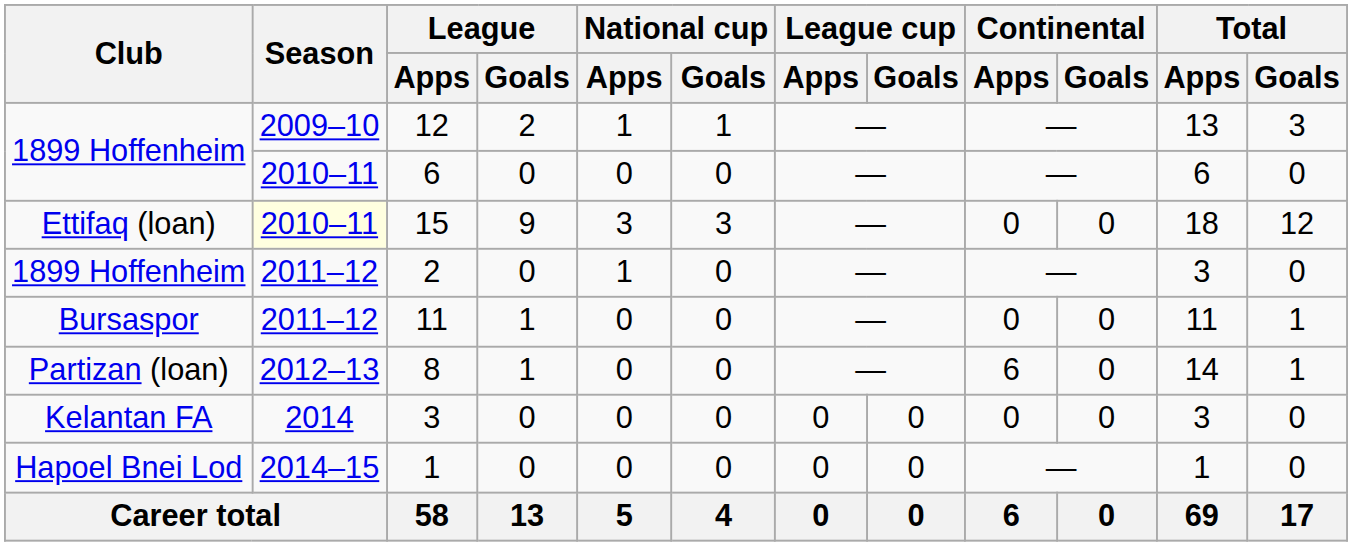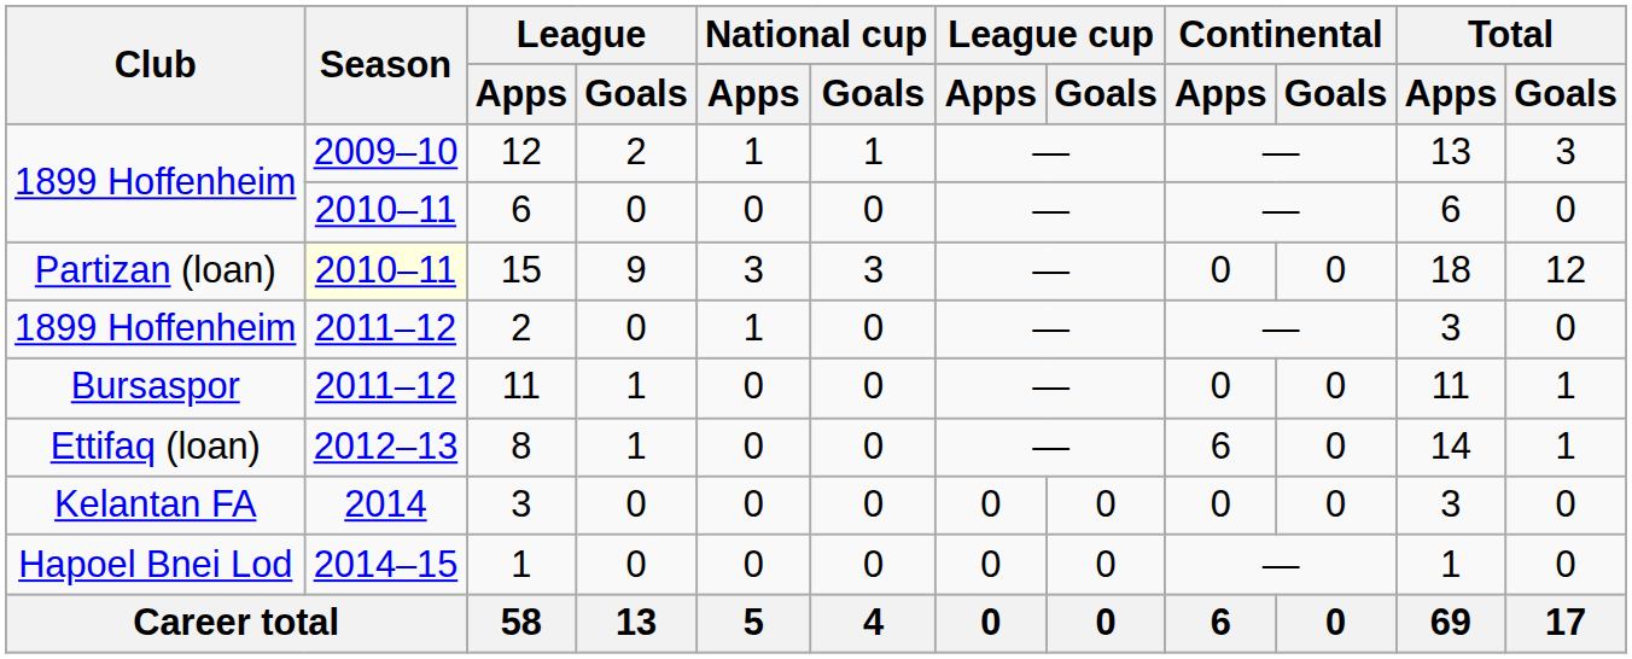 <table class="wikitable" style="text-align:center">
 <tr>
 <th rowspan="2">Club</th>
 <th rowspan="2">Season</th>
 <th colspan="2">League</th>
 <th colspan="2">National cup</th>
 <th colspan="2">League cup</th>
 <th colspan="2">Continental</th>
 <th colspan="2">Total</th>
 </tr>
 <tr>
 <th>Apps</th>
 <th>Goals</th>
 <th>Apps</th>
 <th>Goals</th>
 <th>Apps</th>
 <th>Goals</th>
 <th>Apps</th>
 <th>Goals</th>
 <th>Apps</th>
 <th>Goals</th>
 </tr>
 <tr>
 <td rowspan="2"><a href='#'>1899 Hoffenheim</a></td>
 <td><a href='#'>2009–10</a></td>
 <td>12</td>
 <td>2</td>
 <td>1</td>
 <td>1</td>
 <td colspan="2">—</td>
 <td colspan="2">—</td>
 <td>13</td>
 <td>3</td>
 </tr>
 <tr>
 <td><a href='#'>2010–11</a></td>
 <td>6</td>
 <td>0</td>
 <td>0</td>
 <td>0</td>
 <td colspan="2">—</td>
 <td colspan="2">—</td>
 <td>6</td>
 <td>0</td>
 </tr>
 <tr>
-<td><a href='#'>Ettifaq</a> (loan)</td>
+<td><a href='#'>Partizan</a> (loan)</td>
 <td style="background: lightyellow;"><a href='#'>2010–11</a></td>
 <td>15</td>
 <td>9</td>
 <td>3</td>
 <td>3</td>
 <td colspan="2">—</td>
 <td>0</td>
 <td>0</td>
 <td>18</td>
 <td>12</td>
 </tr>
 <tr>
 <td><a href='#'>1899 Hoffenheim</a></td>
 <td><a href='#'>2011–12</a></td>
 <td>2</td>
 <td>0</td>
 <td>1</td>
 <td>0</td>
 <td colspan="2">—</td>
 <td colspan="2">—</td>
 <td>3</td>
 <td>0</td>
 </tr>
 <tr>
 <td><a href='#'>Bursaspor</a></td>
 <td><a href='#'>2011–12</a></td>
 <td>11</td>
 <td>1</td>
 <td>0</td>
 <td>0</td>
 <td colspan="2">—</td>
 <td>0</td>
 <td>0</td>
 <td>11</td>
 <td>1</td>
 </tr>
 <tr>
-<td><a href='#'>Partizan</a> (loan)</td>
+<td><a href='#'>Ettifaq</a> (loan)</td>
 <td><a href='#'>2012–13</a></td>
 <td>8</td>
 <td>1</td>
 <td>0</td>
 <td>0</td>
 <td colspan="2">—</td>
 <td>6</td>
 <td>0</td>
 <td>14</td>
 <td>1</td>
 </tr>
 <tr>
 <td><a href='#'>Kelantan FA</a></td>
 <td><a href='#'>2014</a></td>
 <td>3</td>
 <td>0</td>
 <td>0</td>
 <td>0</td>
 <td>0</td>
 <td>0</td>
 <td>0</td>
 <td>0</td>
 <td>3</td>
 <td>0</td>
 </tr>
 <tr>
 <td><a href='#'>Hapoel Bnei Lod</a></td>
 <td><a href='#'>2014–15</a></td>
 <td>1</td>
 <td>0</td>
 <td>0</td>
 <td>0</td>
 <td>0</td>
 <td>0</td>
 <td colspan="2">—</td>
 <td>1</td>
 <td>0</td>
 </tr>
 <tr>
 <th colspan="2">Career total</th>
 <th>58</th>
 <th>13</th>
 <th>5</th>
 <th>4</th>
 <th>0</th>
 <th>0</th>
 <th>6</th>
 <th>0</th>
 <th>69</th>
 <th>17</th>
 </tr>
 </table>
